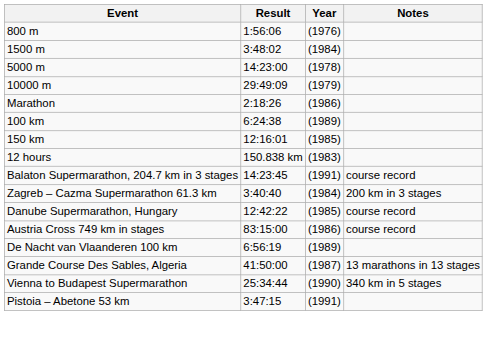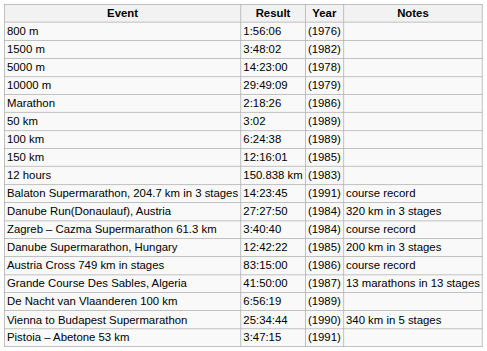 <table class="wikitable">
 <tr>
 <th>Event</th>
 <th>Result</th>
 <th>Year</th>
 <th>Notes</th>
 </tr>
 <tr>
 <td>800 m</td>
 <td>1:56:06</td>
 <td>(1976)</td>
 <td></td>
 </tr>
 <tr |->
 <td>1500 m</td>
 <td>3:48:02</td>
-<td>(1984)</td>
+<td>(1982)</td>
 <td></td>
 </tr>
 <tr |->
 <td>5000 m</td>
 <td>14:23:00</td>
 <td>(1978)</td>
 <td></td>
 </tr>
 <tr>
 <td>10000 m</td>
 <td>29:49:09</td>
 <td>(1979)</td>
 <td></td>
 </tr>
 <tr>
 <td>Marathon</td>
 <td>2:18:26</td>
 <td>(1986)</td>
+<td></td>
+</tr>
+<tr>
+<td>50 km</td>
+<td>3:02</td>
+<td>(1989)</td>
 <td></td>
 </tr>
 <tr>
 <td>100 km</td>
 <td>6:24:38</td>
 <td>(1989)</td>
 <td></td>
 </tr>
 <tr>
 <td>150 km</td>
 <td>12:16:01</td>
 <td>(1985)</td>
 <td></td>
 </tr>
 <tr>
 <td>12 hours</td>
 <td>150.838 km</td>
 <td>(1983)</td>
 <td></td>
 </tr>
 <tr>
 <td>Balaton Supermarathon, 204.7 km in 3 stages</td>
 <td>14:23:45</td>
 <td>(1991)</td>
 <td>course record</td>
 </tr>
 <tr>
+<td>Danube Run(Donaulauf), Austria</td>
+<td>27:27:50</td>
+<td>(1984)</td>
+<td>320 km  in 3 stages</td>
+</tr>
+<tr>
 <td>Zagreb – Cazma Supermarathon 61.3 km</td>
 <td>3:40:40</td>
 <td>(1984)</td>
-<td>200 km  in 3 stages</td>
+<td>course record</td>
 </tr>
 <tr>
 <td>Danube Supermarathon, Hungary</td>
 <td>12:42:22</td>
 <td>(1985)</td>
-<td>course record</td>
+<td>200 km  in 3 stages</td>
 </tr>
 <tr>
 <td>Austria Cross 749 km in stages</td>
 <td>83:15:00</td>
 <td>(1986)</td>
 <td>course record</td>
 </tr>
 <tr>
+<td>Grande Course Des Sables, Algeria</td>
+<td>41:50:00</td>
+<td>(1987)</td>
+<td>13 marathons in 13 stages</td>
+</tr>
+<tr>
 <td>De Nacht van Vlaanderen 100 km</td>
 <td>6:56:19</td>
 <td>(1989)</td>
 <td></td>
-</tr>
-<tr>
-<td>Grande Course Des Sables, Algeria</td>
-<td>41:50:00</td>
-<td>(1987)</td>
-<td>13 marathons in 13 stages</td>
 </tr>
 <tr>
 <td>Vienna to Budapest Supermarathon</td>
 <td>25:34:44</td>
 <td>(1990)</td>
 <td>340 km  in 5 stages</td>
 </tr>
 <tr>
 <td>Pistoia – Abetone 53 km</td>
 <td>3:47:15</td>
 <td>(1991)</td>
 <td></td>
 </tr>
 </table>
